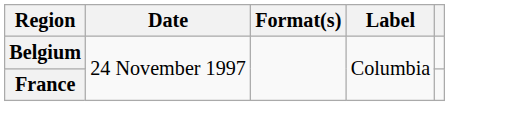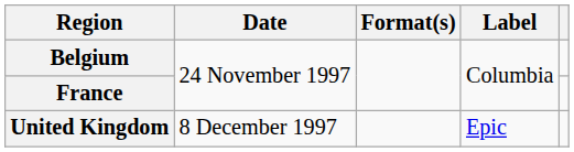 <table class="wikitable plainrowheaders">
 <tr>
 <th scope="col">Region</th>
 <th scope="col">Date</th>
 <th scope="col">Format(s)</th>
 <th scope="col">Label</th>
 <th scope="col"></th>
 </tr>
 <tr>
 <th scope="row">Belgium</th>
 <td rowspan="2">24 November 1997</td>
 <td rowspan="2"></td>
 <td rowspan="2">Columbia</td>
 <td></td>
 </tr>
 <tr>
 <th scope="row">France</th>
 <td></td>
 </tr>
+<tr>
+<th scope="row">United Kingdom</th>
+<td>8 December 1997</td>
+<td></td>
+<td><a href='#'>Epic</a></td>
+<td></td>
+</tr>
 </table>
